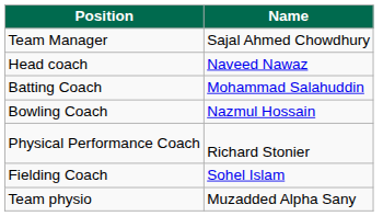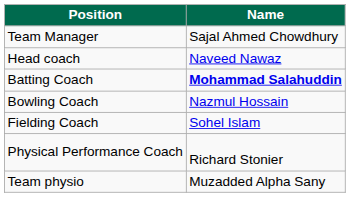 <table class="wikitable">
 <tr>
 <th style="background:#006A4E; color: white; text-align:center;">Position</th>
 <th style="background:#006A4E; color: white; text-align:center;">Name</th>
 </tr>
 <tr>
 <td>Team Manager</td>
 <td> Sajal Ahmed Chowdhury</td>
 </tr>
 <tr>
 <td>Head coach</td>
 <td> <a href='#'>Naveed Nawaz</a></td>
 </tr>
 <tr>
 <td>Batting Coach</td>
-<td> <a href='#'>Mohammad Salahuddin</a></td>
+<td><strong> <a href='#'>Mohammad Salahuddin</a></strong></td>
 </tr>
 <tr>
 <td>Bowling Coach</td>
 <td> <a href='#'>Nazmul Hossain</a></td>
 </tr>
 <tr>
+<td>Fielding Coach</td>
+<td> <a href='#'>Sohel Islam</a></td>
+</tr>
+<tr>
 <td>Physical Performance Coach</td>
 <td><br> Richard Stonier</td>
-</tr>
-<tr>
-<td>Fielding Coach</td>
-<td> <a href='#'>Sohel Islam</a></td>
 </tr>
 <tr>
 <td>Team physio</td>
 <td> Muzadded Alpha Sany</td>
 </tr>
 </table>
